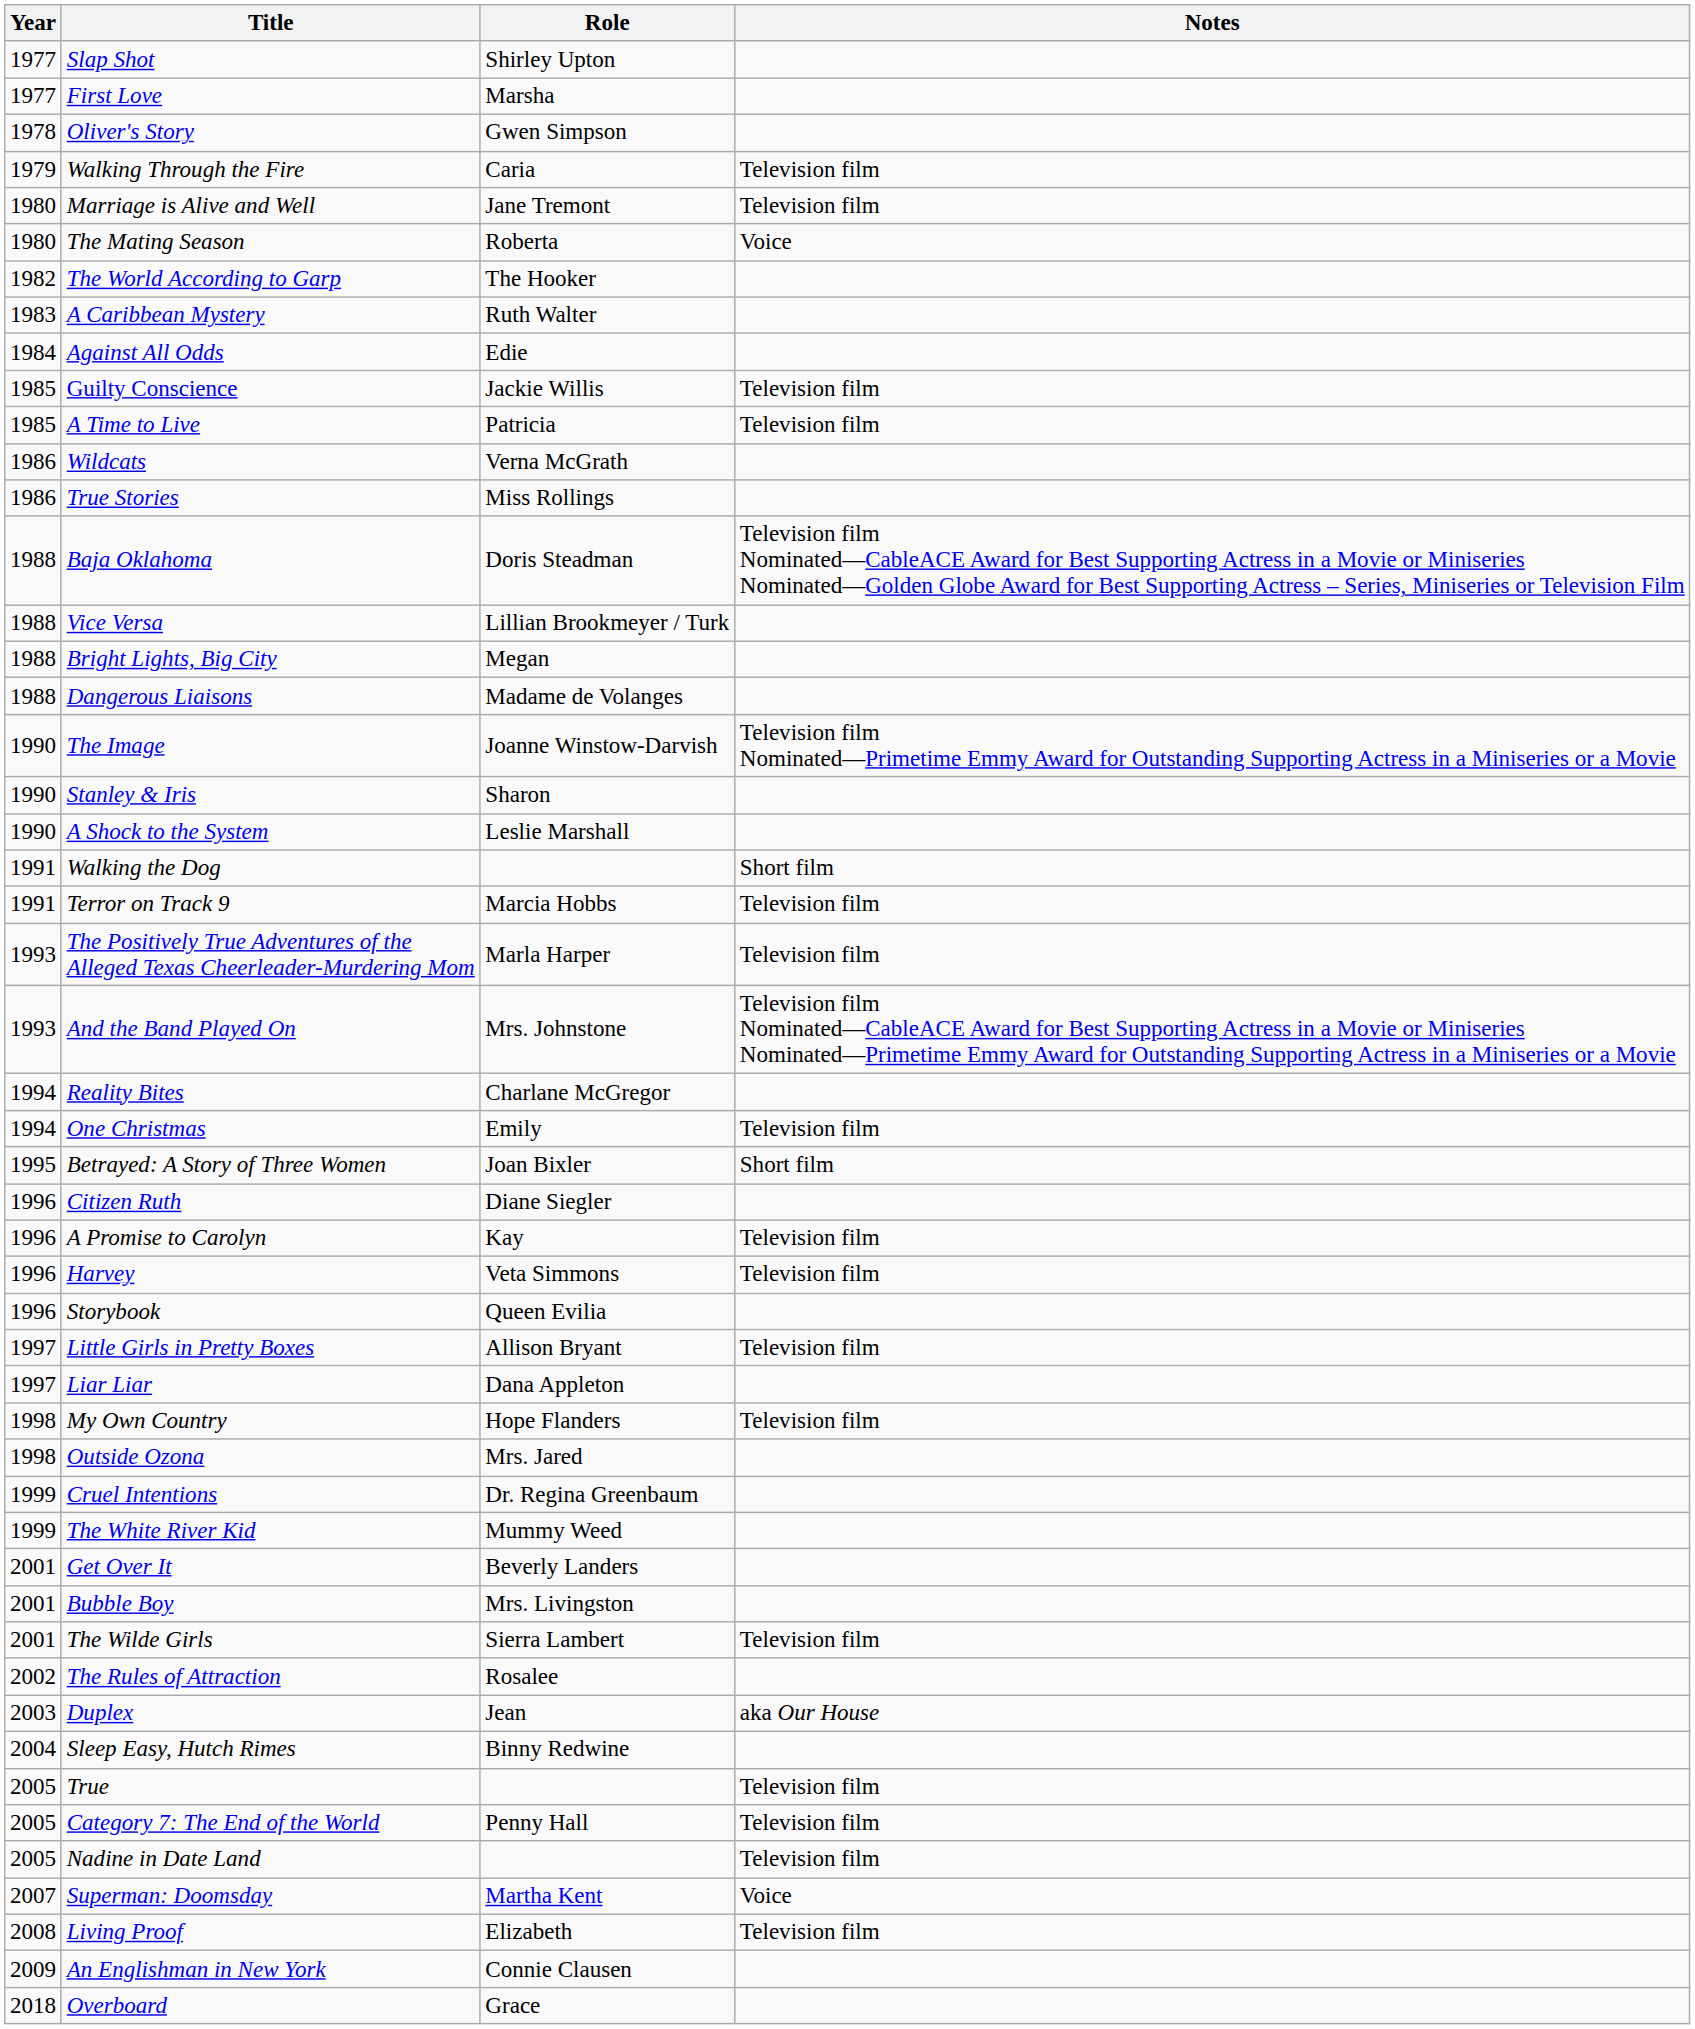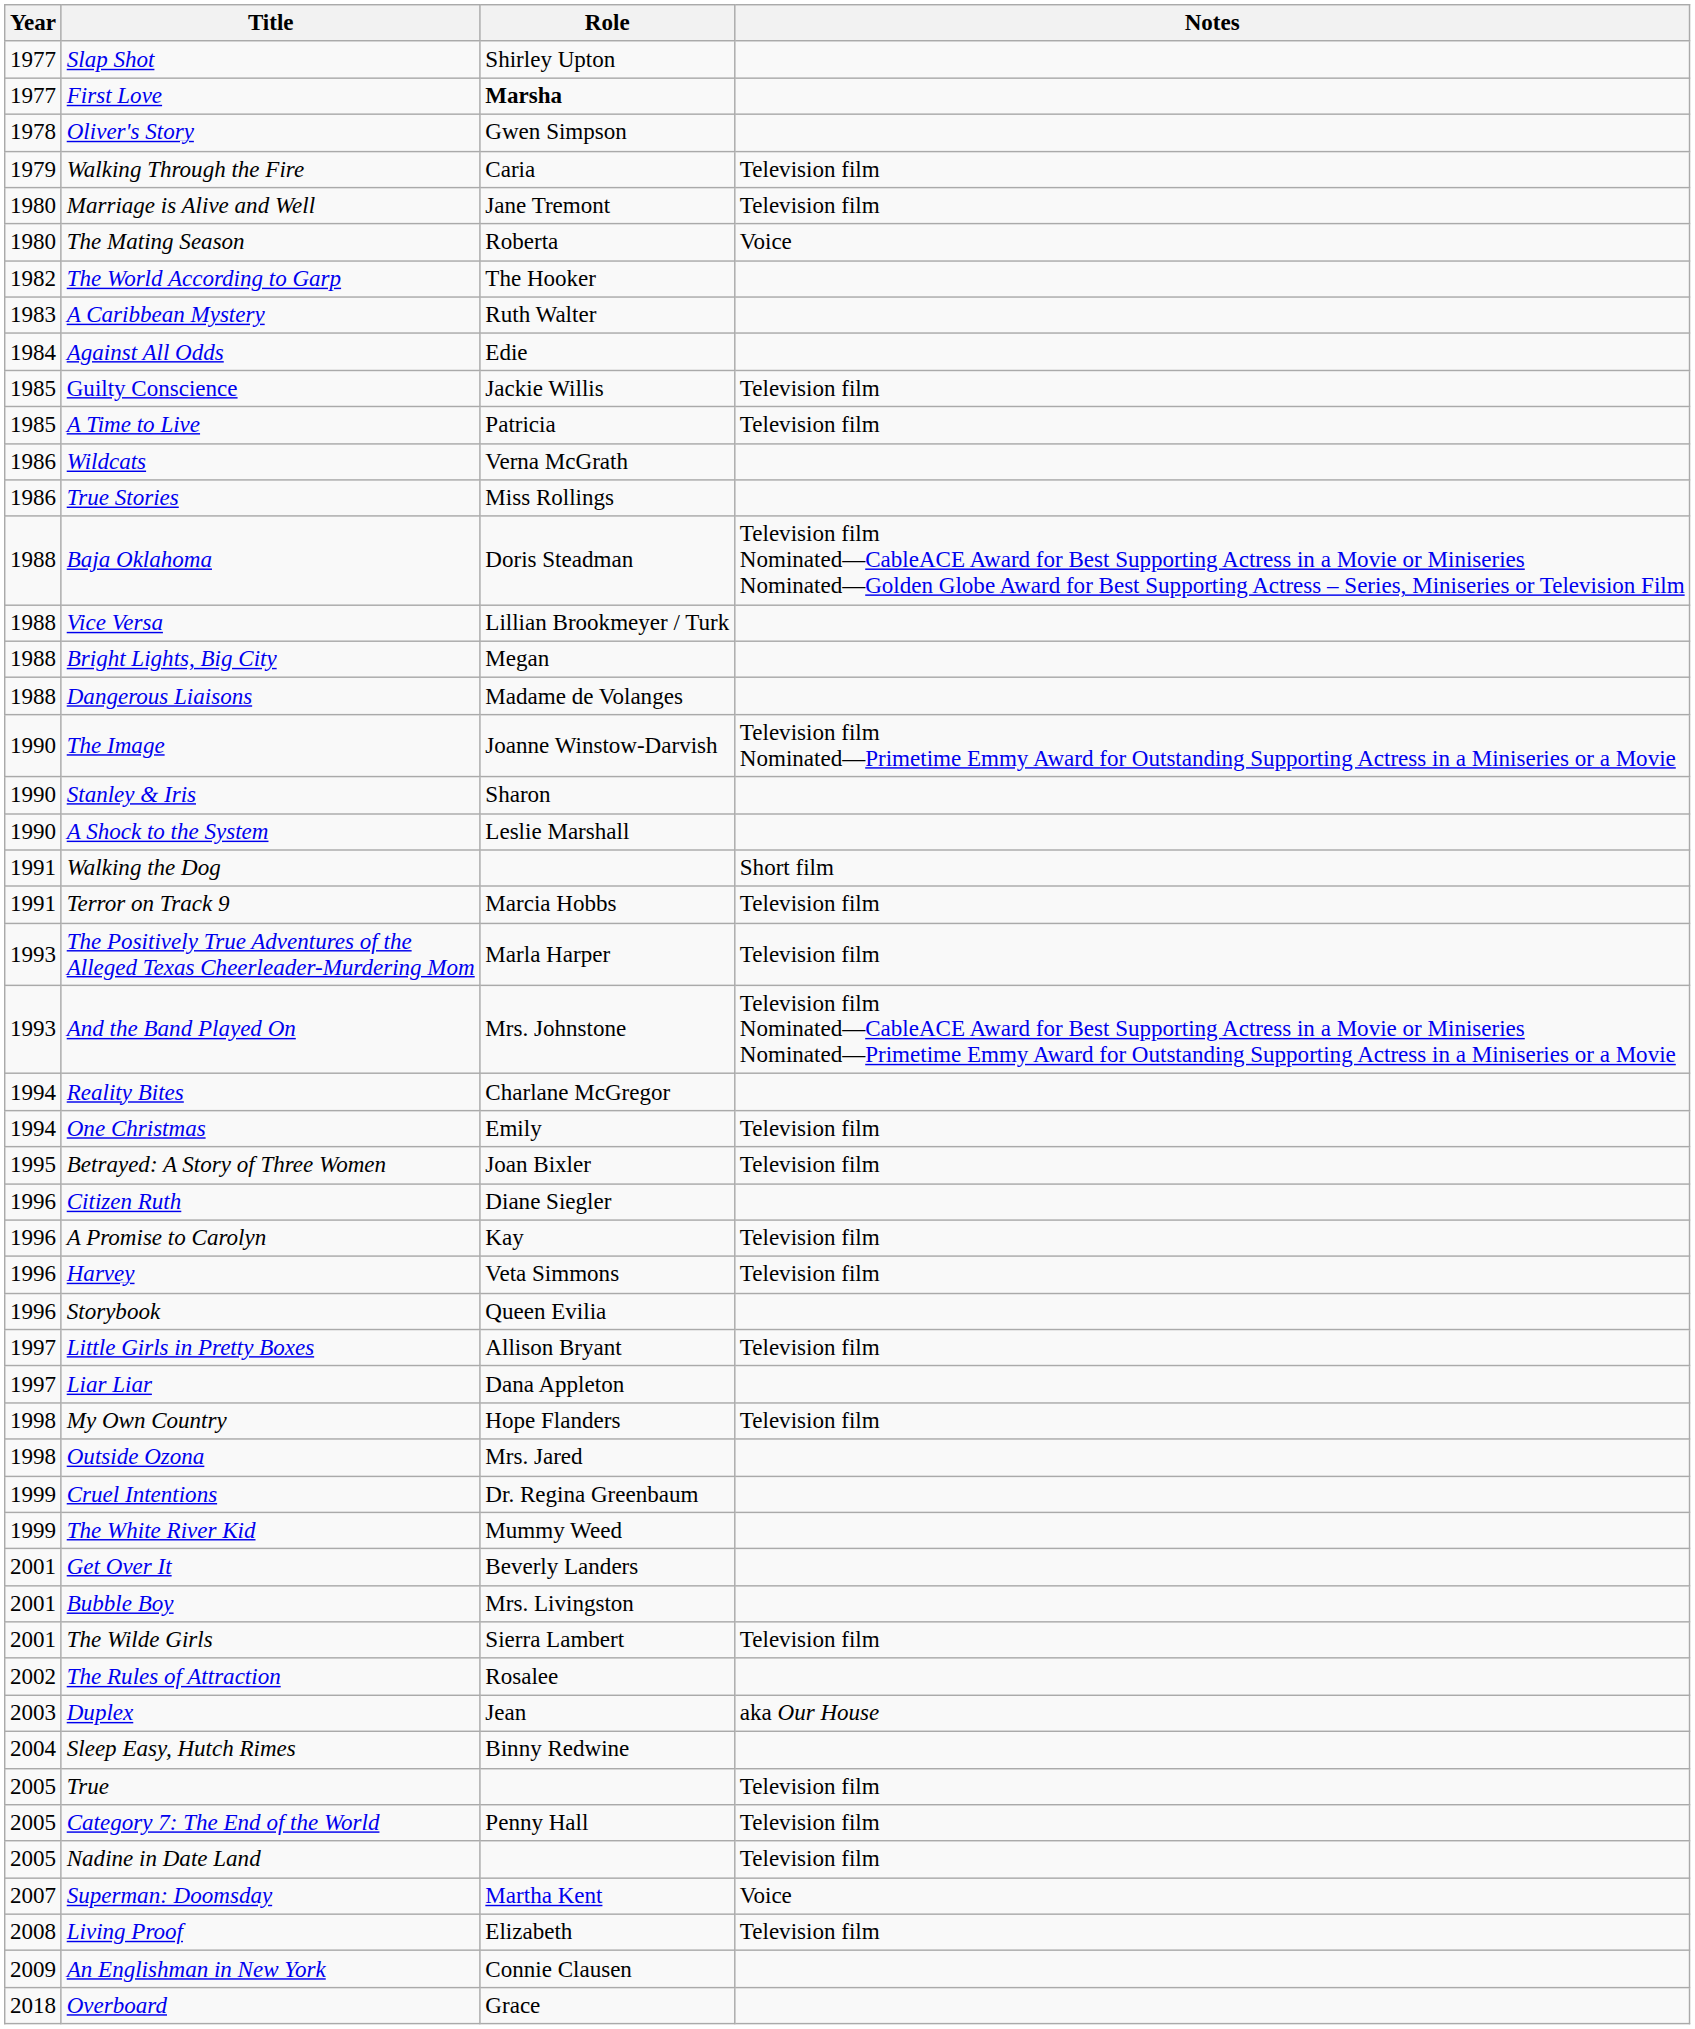 <table class="wikitable sortable">
 <tr>
 <th>Year</th>
 <th>Title</th>
 <th>Role</th>
 <th>Notes</th>
 </tr>
 <tr>
 <td>1977</td>
 <td><em><a href='#'>Slap Shot</a></em></td>
 <td>Shirley Upton</td>
 <td></td>
 </tr>
 <tr>
 <td>1977</td>
 <td><em><a href='#'>First Love</a></em></td>
-<td>Marsha</td>
+<td><strong>Marsha</strong></td>
 <td></td>
 </tr>
 <tr>
 <td>1978</td>
 <td><em><a href='#'>Oliver's Story</a></em></td>
 <td>Gwen Simpson</td>
 <td></td>
 </tr>
 <tr>
 <td>1979</td>
 <td><em>Walking Through the Fire</em></td>
 <td>Caria</td>
 <td>Television film</td>
 </tr>
 <tr>
 <td>1980</td>
 <td><em>Marriage is Alive and Well</em></td>
 <td>Jane Tremont</td>
 <td>Television film</td>
 </tr>
 <tr>
 <td>1980</td>
 <td><em>The Mating Season</em></td>
 <td>Roberta</td>
 <td>Voice</td>
 </tr>
 <tr>
 <td>1982</td>
 <td><em><a href='#'>The World According to Garp</a></em></td>
 <td>The Hooker</td>
 <td></td>
 </tr>
 <tr>
 <td>1983</td>
 <td><em><a href='#'>A Caribbean Mystery</a></em></td>
 <td>Ruth Walter</td>
 <td></td>
 </tr>
 <tr>
 <td>1984</td>
 <td><em><a href='#'>Against All Odds</a></em></td>
 <td>Edie</td>
 <td></td>
 </tr>
 <tr>
 <td>1985</td>
 <td><em><a href='#'></em>Guilty Conscience<em></a></em></td>
 <td>Jackie Willis</td>
 <td>Television film</td>
 </tr>
 <tr>
 <td>1985</td>
 <td><em><a href='#'>A Time to Live</a></em></td>
 <td>Patricia</td>
 <td>Television film</td>
 </tr>
 <tr>
 <td>1986</td>
 <td><em><a href='#'>Wildcats</a></em></td>
 <td>Verna McGrath</td>
 <td></td>
 </tr>
 <tr>
 <td>1986</td>
 <td><em><a href='#'>True Stories</a></em></td>
 <td>Miss Rollings</td>
 <td></td>
 </tr>
 <tr>
 <td>1988</td>
 <td><em><a href='#'>Baja Oklahoma</a></em></td>
 <td>Doris Steadman</td>
 <td>Television film<br>Nominated—<a href='#'>CableACE Award for Best Supporting Actress in a Movie or Miniseries</a><br>Nominated—<a href='#'>Golden Globe Award for Best Supporting Actress – Series, Miniseries or Television Film</a></td>
 </tr>
 <tr>
 <td>1988</td>
 <td><em><a href='#'>Vice Versa</a></em></td>
 <td>Lillian Brookmeyer / Turk</td>
 <td></td>
 </tr>
 <tr>
 <td>1988</td>
 <td><em><a href='#'>Bright Lights, Big City</a></em></td>
 <td>Megan</td>
 <td></td>
 </tr>
 <tr>
 <td>1988</td>
 <td><em><a href='#'>Dangerous Liaisons</a></em></td>
 <td>Madame de Volanges</td>
 <td></td>
 </tr>
 <tr>
 <td>1990</td>
 <td><em><a href='#'>The Image</a></em></td>
 <td>Joanne Winstow-Darvish</td>
 <td>Television film<br>Nominated—<a href='#'>Primetime Emmy Award for Outstanding Supporting Actress in a Miniseries or a Movie</a></td>
 </tr>
 <tr>
 <td>1990</td>
 <td><em><a href='#'>Stanley & Iris</a></em></td>
 <td>Sharon</td>
 <td></td>
 </tr>
 <tr>
 <td>1990</td>
 <td><em><a href='#'>A Shock to the System</a></em></td>
 <td>Leslie Marshall</td>
 <td></td>
 </tr>
 <tr>
 <td>1991</td>
 <td><em>Walking the Dog</em></td>
 <td></td>
 <td>Short film</td>
 </tr>
 <tr>
 <td>1991</td>
 <td><em>Terror on Track 9</em></td>
 <td>Marcia Hobbs</td>
 <td>Television film</td>
 </tr>
 <tr>
 <td>1993</td>
 <td><em><a href='#'>The Positively True Adventures of the<br> Alleged Texas Cheerleader-Murdering Mom</a></em></td>
 <td>Marla Harper</td>
 <td>Television film</td>
 </tr>
 <tr>
 <td>1993</td>
 <td><em><a href='#'>And the Band Played On</a></em></td>
 <td>Mrs. Johnstone</td>
 <td>Television film<br>Nominated—<a href='#'>CableACE Award for Best Supporting Actress in a Movie or Miniseries</a><br>Nominated—<a href='#'>Primetime Emmy Award for Outstanding Supporting Actress in a Miniseries or a Movie</a></td>
 </tr>
 <tr>
 <td>1994</td>
 <td><em><a href='#'>Reality Bites</a></em></td>
 <td>Charlane McGregor</td>
 <td></td>
 </tr>
 <tr>
 <td>1994</td>
 <td><em><a href='#'>One Christmas</a></em></td>
 <td>Emily</td>
 <td>Television film</td>
 </tr>
 <tr>
 <td>1995</td>
 <td><em>Betrayed: A Story of Three Women</em></td>
 <td>Joan Bixler</td>
-<td>Short film</td>
+<td>Television film</td>
 </tr>
 <tr>
 <td>1996</td>
 <td><em><a href='#'>Citizen Ruth</a></em></td>
 <td>Diane Siegler</td>
 <td></td>
 </tr>
 <tr>
 <td>1996</td>
 <td><em>A Promise to Carolyn</em></td>
 <td>Kay</td>
 <td>Television film</td>
 </tr>
 <tr>
 <td>1996</td>
 <td><em><a href='#'>Harvey</a></em></td>
 <td>Veta Simmons</td>
 <td>Television film</td>
 </tr>
 <tr>
 <td>1996</td>
 <td><em>Storybook</em></td>
 <td>Queen Evilia</td>
 <td></td>
 </tr>
 <tr>
 <td>1997</td>
 <td><em><a href='#'>Little Girls in Pretty Boxes</a></em></td>
 <td>Allison Bryant</td>
 <td>Television film</td>
 </tr>
 <tr>
 <td>1997</td>
 <td><em><a href='#'>Liar Liar</a></em></td>
 <td>Dana Appleton</td>
 <td></td>
 </tr>
 <tr>
 <td>1998</td>
 <td><em>My Own Country</em></td>
 <td>Hope Flanders</td>
 <td>Television film</td>
 </tr>
 <tr>
 <td>1998</td>
 <td><em><a href='#'>Outside Ozona</a></em></td>
 <td>Mrs. Jared</td>
 <td></td>
 </tr>
 <tr>
 <td>1999</td>
 <td><em><a href='#'>Cruel Intentions</a></em></td>
 <td>Dr. Regina Greenbaum</td>
 <td></td>
 </tr>
 <tr>
 <td>1999</td>
 <td><em><a href='#'>The White River Kid</a></em></td>
 <td>Mummy Weed</td>
 <td></td>
 </tr>
 <tr>
 <td>2001</td>
 <td><em><a href='#'>Get Over It</a></em></td>
 <td>Beverly Landers</td>
 <td></td>
 </tr>
 <tr>
 <td>2001</td>
 <td><em><a href='#'>Bubble Boy</a></em></td>
 <td>Mrs. Livingston</td>
 <td></td>
 </tr>
 <tr>
 <td>2001</td>
 <td><em>The Wilde Girls</em></td>
 <td>Sierra Lambert</td>
 <td>Television film</td>
 </tr>
 <tr>
 <td>2002</td>
 <td><em><a href='#'>The Rules of Attraction</a></em></td>
 <td>Rosalee</td>
 <td></td>
 </tr>
 <tr>
 <td>2003</td>
 <td><em><a href='#'>Duplex</a></em></td>
 <td>Jean</td>
 <td>aka <em>Our House</em></td>
 </tr>
 <tr>
 <td>2004</td>
 <td><em>Sleep Easy, Hutch Rimes</em></td>
 <td>Binny Redwine</td>
 <td></td>
 </tr>
 <tr>
 <td>2005</td>
 <td><em>True</em></td>
 <td></td>
 <td>Television film</td>
 </tr>
 <tr>
 <td>2005</td>
 <td><em><a href='#'>Category 7: The End of the World</a></em></td>
 <td>Penny Hall</td>
 <td>Television film</td>
 </tr>
 <tr>
 <td>2005</td>
 <td><em>Nadine in Date Land</em></td>
 <td></td>
 <td>Television film</td>
 </tr>
 <tr>
 <td>2007</td>
 <td><em><a href='#'>Superman: Doomsday</a></em></td>
 <td><a href='#'>Martha Kent</a></td>
 <td>Voice</td>
 </tr>
 <tr>
 <td>2008</td>
 <td><em><a href='#'>Living Proof</a></em></td>
 <td>Elizabeth</td>
 <td>Television film</td>
 </tr>
 <tr>
 <td>2009</td>
 <td><em><a href='#'>An Englishman in New York</a></em></td>
 <td>Connie Clausen</td>
 <td></td>
 </tr>
 <tr>
 <td>2018</td>
 <td><em><a href='#'>Overboard</a></em></td>
 <td>Grace</td>
 <td></td>
 </tr>
 </table>
